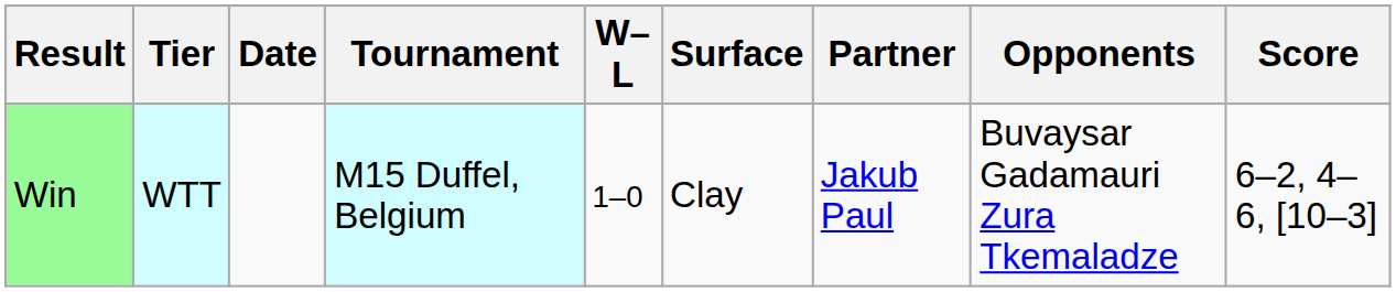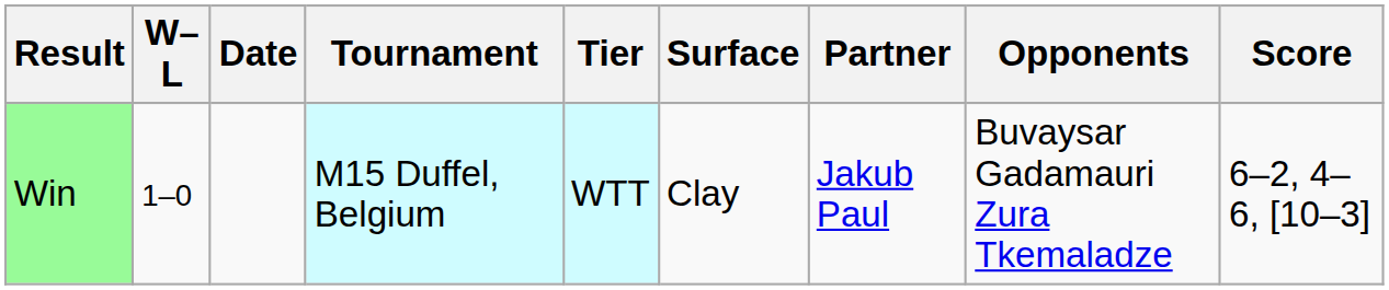 <table class="wikitable">
 <tr>
 <th>Result</th>
-<th>Tier</th>
+<th class="unsortable">W–L</th>
 <th>Date</th>
 <th>Tournament</th>
-<th class="unsortable">W–L</th>
+<th>Tier</th>
 <th>Surface</th>
 <th>Partner</th>
 <th>Opponents</th>
 <th class="unsortable">Score</th>
 </tr>
 <tr>
 <td bgcolor=98FB98>Win</td>
-<td style="background:#cffcff;">WTT</td>
+<td><small>1–0</small></td>
 <td></td>
 <td style="background:#cffcff;">M15 Duffel, Belgium</td>
-<td><small>1–0</small></td>
+<td style="background:#cffcff;">WTT</td>
 <td>Clay</td>
 <td> <a href='#'>Jakub Paul</a></td>
 <td> Buvaysar Gadamauri<br> <a href='#'>Zura Tkemaladze</a></td>
 <td>6–2, 4–6, [10–3]</td>
 </tr>
 </table>
